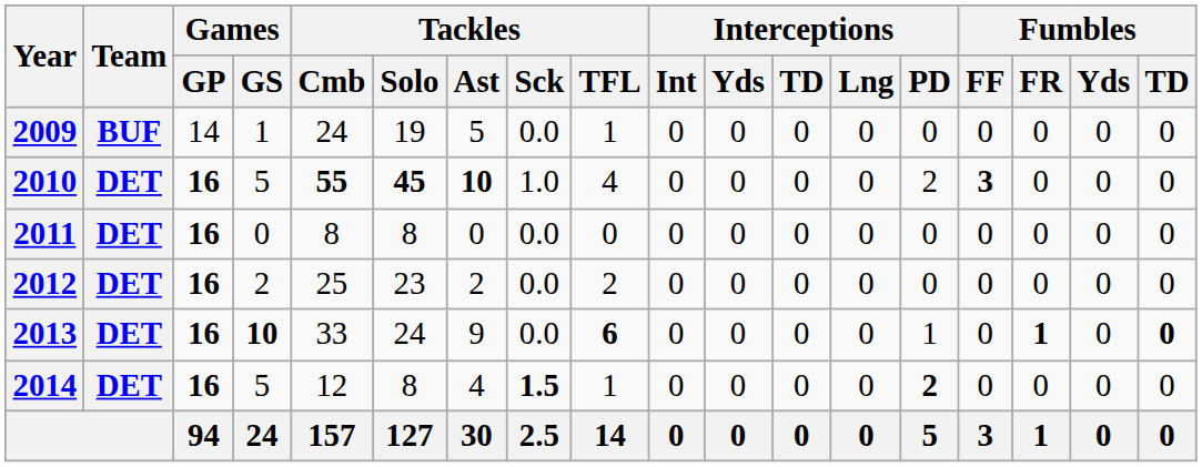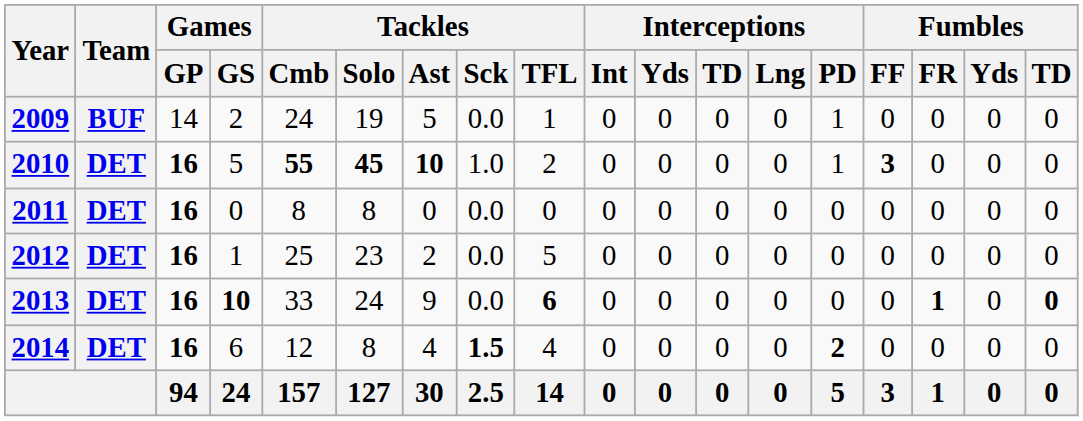 <table class="wikitable" style="text-align:center">
 <tr>
 <th rowspan="2">Year</th>
 <th rowspan="2">Team</th>
 <th colspan="2">Games</th>
 <th colspan="5">Tackles</th>
 <th colspan="5">Interceptions</th>
 <th colspan="4">Fumbles</th>
 </tr>
 <tr>
 <th>GP</th>
 <th>GS</th>
 <th>Cmb</th>
 <th>Solo</th>
 <th>Ast</th>
 <th>Sck</th>
 <th>TFL</th>
 <th>Int</th>
 <th>Yds</th>
 <th>TD</th>
 <th>Lng</th>
 <th>PD</th>
 <th>FF</th>
 <th>FR</th>
 <th>Yds</th>
 <th>TD</th>
 </tr>
 <tr>
 <th><a href='#'>2009</a></th>
 <th><a href='#'>BUF</a></th>
 <td>14</td>
-<td>1</td>
+<td>2</td>
 <td>24</td>
 <td>19</td>
 <td>5</td>
 <td>0.0</td>
 <td>1</td>
 <td>0</td>
 <td>0</td>
 <td>0</td>
 <td>0</td>
-<td>0</td>
+<td>1</td>
 <td>0</td>
 <td>0</td>
 <td>0</td>
 <td>0</td>
 </tr>
 <tr>
 <th><a href='#'>2010</a></th>
 <th><a href='#'>DET</a></th>
 <td><strong>16</strong></td>
 <td>5</td>
 <td><strong>55</strong></td>
 <td><strong>45</strong></td>
 <td><strong>10</strong></td>
 <td>1.0</td>
-<td>4</td>
+<td>2</td>
 <td>0</td>
 <td>0</td>
 <td>0</td>
 <td>0</td>
-<td>2</td>
+<td>1</td>
 <td><strong>3</strong></td>
 <td>0</td>
 <td>0</td>
 <td>0</td>
 </tr>
 <tr>
 <th><a href='#'>2011</a></th>
 <th><a href='#'>DET</a></th>
 <td><strong>16</strong></td>
 <td>0</td>
 <td>8</td>
 <td>8</td>
 <td>0</td>
 <td>0.0</td>
 <td>0</td>
 <td>0</td>
 <td>0</td>
 <td>0</td>
 <td>0</td>
 <td>0</td>
 <td>0</td>
 <td>0</td>
 <td>0</td>
 <td>0</td>
 </tr>
 <tr>
 <th><a href='#'>2012</a></th>
 <th><a href='#'>DET</a></th>
 <td><strong>16</strong></td>
-<td>2</td>
+<td>1</td>
 <td>25</td>
 <td>23</td>
 <td>2</td>
 <td>0.0</td>
-<td>2</td>
+<td>5</td>
 <td>0</td>
 <td>0</td>
 <td>0</td>
 <td>0</td>
 <td>0</td>
 <td>0</td>
 <td>0</td>
 <td>0</td>
 <td>0</td>
 </tr>
 <tr>
 <th><a href='#'>2013</a></th>
 <th><a href='#'>DET</a></th>
 <td><strong>16</strong></td>
 <td><strong>10</strong></td>
 <td>33</td>
 <td>24</td>
 <td>9</td>
 <td>0.0</td>
 <td><strong>6</strong></td>
 <td>0</td>
 <td>0</td>
 <td>0</td>
 <td>0</td>
-<td>1</td>
+<td>0</td>
 <td>0</td>
 <td><strong>1</strong></td>
 <td>0</td>
 <td><strong>0</strong></td>
 </tr>
 <tr>
 <th><a href='#'>2014</a></th>
 <th><a href='#'>DET</a></th>
 <td><strong>16</strong></td>
-<td>5</td>
+<td>6</td>
 <td>12</td>
 <td>8</td>
 <td>4</td>
 <td><strong>1.5</strong></td>
-<td>1</td>
+<td>4</td>
 <td>0</td>
 <td>0</td>
 <td>0</td>
 <td>0</td>
 <td><strong>2</strong></td>
 <td>0</td>
 <td>0</td>
 <td>0</td>
 <td>0</td>
 </tr>
 <tr>
 <th colspan="2"></th>
 <th>94</th>
 <th>24</th>
 <th>157</th>
 <th>127</th>
 <th>30</th>
 <th>2.5</th>
 <th>14</th>
 <th>0</th>
 <th>0</th>
 <th>0</th>
 <th>0</th>
 <th>5</th>
 <th>3</th>
 <th>1</th>
 <th>0</th>
 <th>0</th>
 </tr>
 </table>
